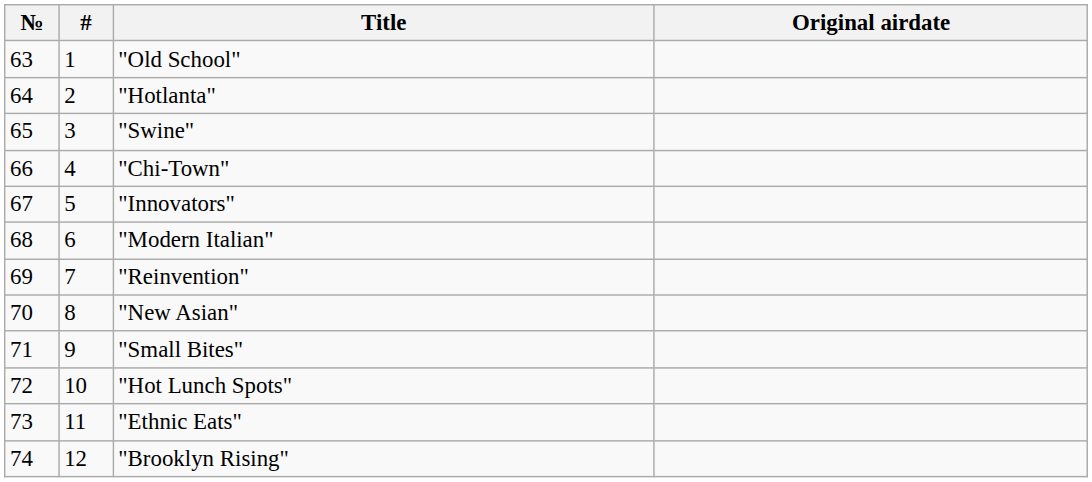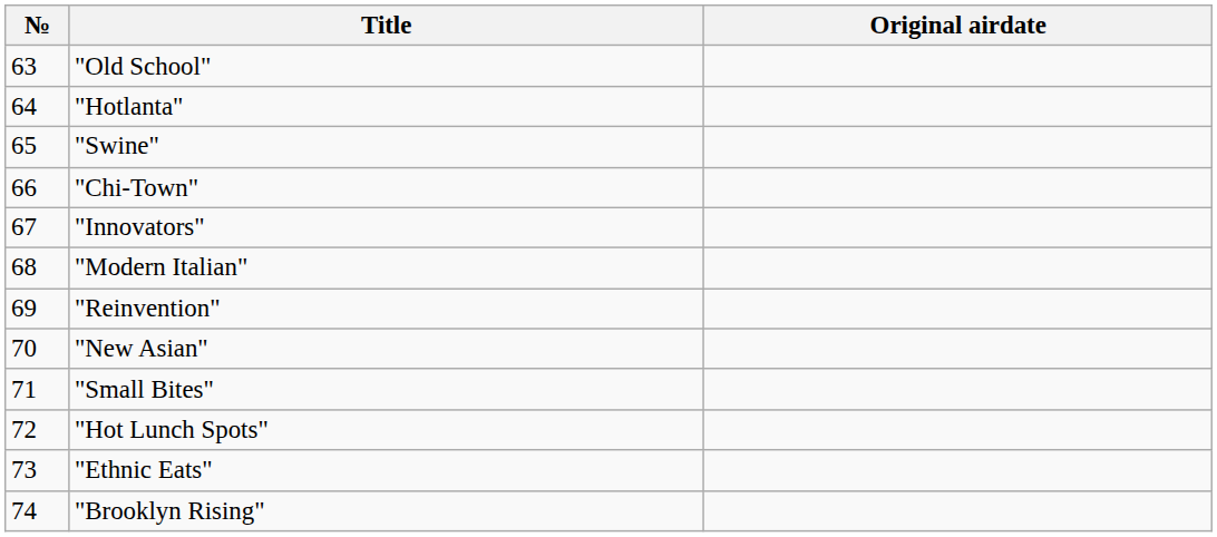 <table class="wikitable" style="width:60%;">
 <tr>
 <th style="width:5%;">№</th>
-<th style="width:5%;">#</th>
 <th style="width:50%;">Title</th>
 <th style="width:40%;">Original airdate</th>
 </tr>
 <tr>
 <td>63</td>
-<td>1</td>
 <td>"Old School"</td>
 <td></td>
 </tr>
 <tr>
 <td>64</td>
-<td>2</td>
 <td>"Hotlanta"</td>
 <td></td>
 </tr>
 <tr>
 <td>65</td>
-<td>3</td>
 <td>"Swine"</td>
 <td></td>
 </tr>
 <tr>
 <td>66</td>
-<td>4</td>
 <td>"Chi-Town"</td>
 <td></td>
 </tr>
 <tr>
 <td>67</td>
-<td>5</td>
 <td>"Innovators"</td>
 <td></td>
 </tr>
 <tr>
 <td>68</td>
-<td>6</td>
 <td>"Modern Italian"</td>
 <td></td>
 </tr>
 <tr>
 <td>69</td>
-<td>7</td>
 <td>"Reinvention"</td>
 <td></td>
 </tr>
 <tr>
 <td>70</td>
-<td>8</td>
 <td>"New Asian"</td>
 <td></td>
 </tr>
 <tr>
 <td>71</td>
-<td>9</td>
 <td>"Small Bites"</td>
 <td></td>
 </tr>
 <tr>
 <td>72</td>
-<td>10</td>
 <td>"Hot Lunch Spots"</td>
 <td></td>
 </tr>
 <tr>
 <td>73</td>
-<td>11</td>
 <td>"Ethnic Eats"</td>
 <td></td>
 </tr>
 <tr>
 <td>74</td>
-<td>12</td>
 <td>"Brooklyn Rising"</td>
 <td></td>
 </tr>
 </table>
